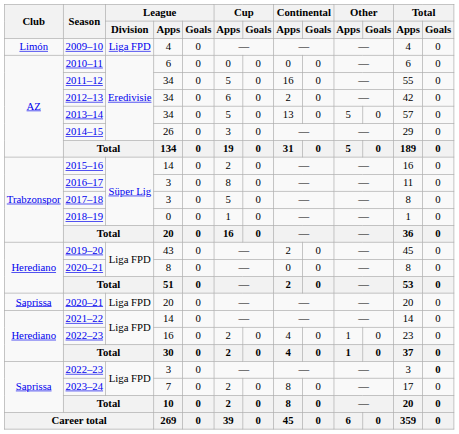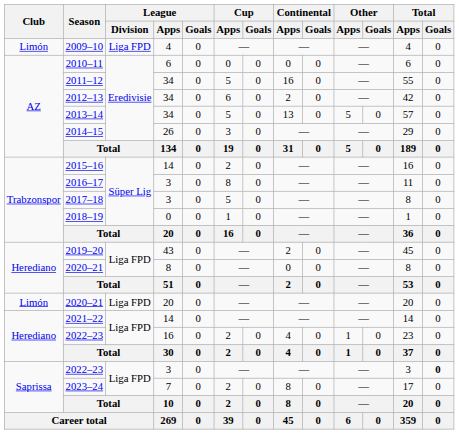 <table class="wikitable" style="text-align: center;">
 <tr>
 <th rowspan="2">Club</th>
 <th rowspan="2">Season</th>
 <th colspan="3">League</th>
 <th colspan="2">Cup</th>
 <th colspan="2">Continental</th>
 <th colspan="2">Other</th>
 <th colspan="2">Total</th>
 </tr>
 <tr>
 <th>Division</th>
 <th>Apps</th>
 <th>Goals</th>
 <th>Apps</th>
 <th>Goals</th>
 <th>Apps</th>
 <th>Goals</th>
 <th>Apps</th>
 <th>Goals</th>
 <th>Apps</th>
 <th>Goals</th>
 </tr>
 <tr>
 <td><a href='#'>Limón</a></td>
 <td><a href='#'>2009–10</a></td>
 <td><a href='#'>Liga FPD</a></td>
 <td>4</td>
 <td>0</td>
 <td colspan="2">—</td>
 <td colspan="2">—</td>
 <td colspan="2">—</td>
 <td>4</td>
 <td>0</td>
 </tr>
 <tr>
 <td rowspan="6"><a href='#'>AZ</a></td>
 <td><a href='#'>2010–11</a></td>
 <td rowspan="5"><a href='#'>Eredivisie</a></td>
 <td>6</td>
 <td>0</td>
 <td>0</td>
 <td>0</td>
 <td>0</td>
 <td>0</td>
 <td colspan="2">—</td>
 <td>6</td>
 <td>0</td>
 </tr>
 <tr>
 <td><a href='#'>2011–12</a></td>
 <td>34</td>
 <td>0</td>
 <td>5</td>
 <td>0</td>
 <td>16</td>
 <td>0</td>
 <td colspan="2">—</td>
 <td>55</td>
 <td>0</td>
 </tr>
 <tr>
 <td><a href='#'>2012–13</a></td>
 <td>34</td>
 <td>0</td>
 <td>6</td>
 <td>0</td>
 <td>2</td>
 <td>0</td>
 <td colspan="2">—</td>
 <td>42</td>
 <td>0</td>
 </tr>
 <tr>
 <td><a href='#'>2013–14</a></td>
 <td>34</td>
 <td>0</td>
 <td>5</td>
 <td>0</td>
 <td>13</td>
 <td>0</td>
 <td>5</td>
 <td>0</td>
 <td>57</td>
 <td>0</td>
 </tr>
 <tr>
 <td><a href='#'>2014–15</a></td>
 <td>26</td>
 <td>0</td>
 <td>3</td>
 <td>0</td>
 <td colspan="2">—</td>
 <td colspan="2">—</td>
 <td>29</td>
 <td>0</td>
 </tr>
 <tr>
 <th colspan="2">Total</th>
 <th>134</th>
 <th>0</th>
 <th>19</th>
 <th>0</th>
 <th>31</th>
 <th>0</th>
 <th>5</th>
 <th>0</th>
 <th>189</th>
 <th>0</th>
 </tr>
 <tr>
 <td rowspan="5"><a href='#'>Trabzonspor</a></td>
 <td><a href='#'>2015–16</a></td>
 <td rowspan="4"><a href='#'>Süper Lig</a></td>
 <td>14</td>
 <td>0</td>
 <td>2</td>
 <td>0</td>
 <td colspan="2">—</td>
 <td colspan="2">—</td>
 <td>16</td>
 <td>0</td>
 </tr>
 <tr>
 <td><a href='#'>2016–17</a></td>
 <td>3</td>
 <td>0</td>
 <td>8</td>
 <td>0</td>
 <td colspan="2">—</td>
 <td colspan="2">—</td>
 <td>11</td>
 <td>0</td>
 </tr>
 <tr>
 <td><a href='#'>2017–18</a></td>
 <td>3</td>
 <td>0</td>
 <td>5</td>
 <td>0</td>
 <td colspan="2">—</td>
 <td colspan="2">—</td>
 <td>8</td>
 <td>0</td>
 </tr>
 <tr>
 <td><a href='#'>2018–19</a></td>
 <td>0</td>
 <td>0</td>
 <td>1</td>
 <td>0</td>
 <td colspan="2">—</td>
 <td colspan="2">—</td>
 <td>1</td>
 <td>0</td>
 </tr>
 <tr>
 <th colspan="2">Total</th>
 <th>20</th>
 <th>0</th>
 <th>16</th>
 <th>0</th>
 <th colspan="2">—</th>
 <th colspan="2">—</th>
 <th>36</th>
 <th>0</th>
 </tr>
 <tr>
 <td rowspan="3"><a href='#'>Herediano</a></td>
 <td><a href='#'>2019–20</a></td>
 <td rowspan="2">Liga FPD</td>
 <td>43</td>
 <td>0</td>
 <td colspan="2">—</td>
 <td>2</td>
 <td>0</td>
 <td colspan="2">—</td>
 <td>45</td>
 <td>0</td>
 </tr>
 <tr>
 <td><a href='#'>2020–21</a></td>
 <td>8</td>
 <td>0</td>
 <td colspan="2">—</td>
 <td>0</td>
 <td>0</td>
 <td colspan="2">—</td>
 <td>8</td>
 <td>0</td>
 </tr>
 <tr>
 <th colspan="2">Total</th>
 <th>51</th>
 <th>0</th>
 <th colspan="2">—</th>
 <th>2</th>
 <th>0</th>
 <th colspan="2">—</th>
 <th>53</th>
 <th>0</th>
 </tr>
 <tr>
-<td><a href='#'>Saprissa</a></td>
+<td><a href='#'>Limón</a></td>
 <td><a href='#'>2020–21</a></td>
 <td>Liga FPD</td>
 <td>20</td>
 <td>0</td>
 <td colspan="2">—</td>
 <td colspan="2">—</td>
 <td colspan="2">—</td>
 <td>20</td>
 <td>0</td>
 </tr>
 <tr>
 <td rowspan="3"><a href='#'>Herediano</a></td>
 <td><a href='#'>2021–22</a></td>
 <td rowspan="2">Liga FPD</td>
 <td>14</td>
 <td>0</td>
 <td colspan="2">—</td>
 <td colspan="2">—</td>
 <td colspan="2">—</td>
 <td>14</td>
 <td>0</td>
 </tr>
 <tr>
 <td><a href='#'>2022–23</a></td>
 <td>16</td>
 <td>0</td>
 <td>2</td>
 <td>0</td>
 <td>4</td>
 <td>0</td>
 <td>1</td>
 <td>0</td>
 <td>23</td>
 <td>0</td>
 </tr>
 <tr>
 <th colspan="2">Total</th>
 <th>30</th>
 <th>0</th>
 <th>2</th>
 <th>0</th>
 <th>4</th>
 <th>0</th>
 <th>1</th>
 <th>0</th>
 <th>37</th>
 <th>0</th>
 </tr>
 <tr>
 <td rowspan="3"><a href='#'>Saprissa</a></td>
 <td><a href='#'>2022–23</a></td>
 <td rowspan="2">Liga FPD</td>
 <td>3</td>
 <td>0</td>
 <td colspan="2">—</td>
 <td colspan="2">—</td>
 <td colspan="2">—</td>
 <td>3</td>
 <td><strong>0</strong></td>
 </tr>
 <tr>
 <td><a href='#'>2023–24</a></td>
 <td>7</td>
 <td>0</td>
 <td>2</td>
 <td>0</td>
 <td>8</td>
 <td>0</td>
 <td colspan="2">—</td>
 <td>17</td>
 <td>0</td>
 </tr>
 <tr>
 <th colspan="2">Total</th>
 <th>10</th>
 <th>0</th>
 <th>2</th>
 <th>0</th>
 <th>8</th>
 <th>0</th>
 <th colspan="2">—</th>
 <th>20</th>
 <th>0</th>
 </tr>
 <tr>
 <th colspan="3">Career total</th>
 <th>269</th>
 <th>0</th>
 <th>39</th>
 <th>0</th>
 <th>45</th>
 <th>0</th>
 <th>6</th>
 <th>0</th>
 <th>359</th>
 <th>0</th>
 </tr>
 </table>
